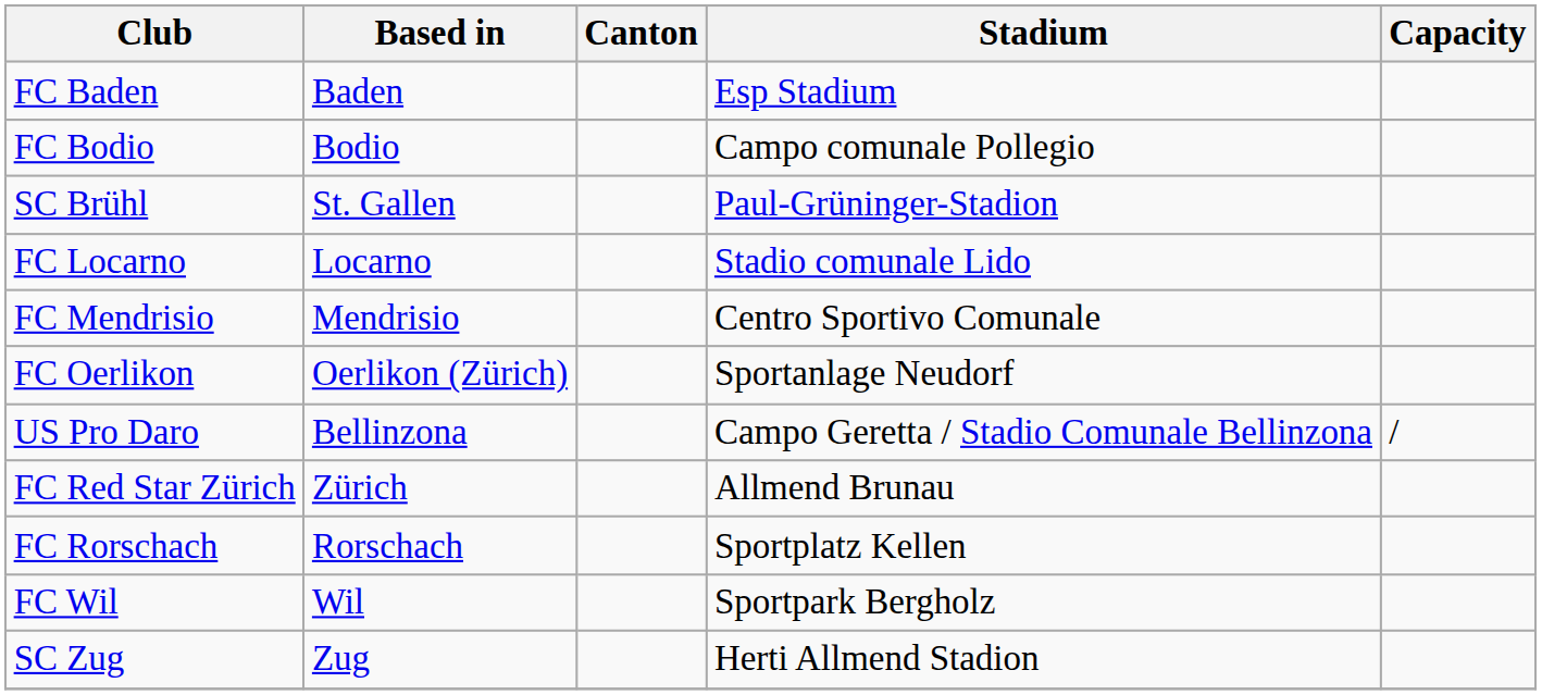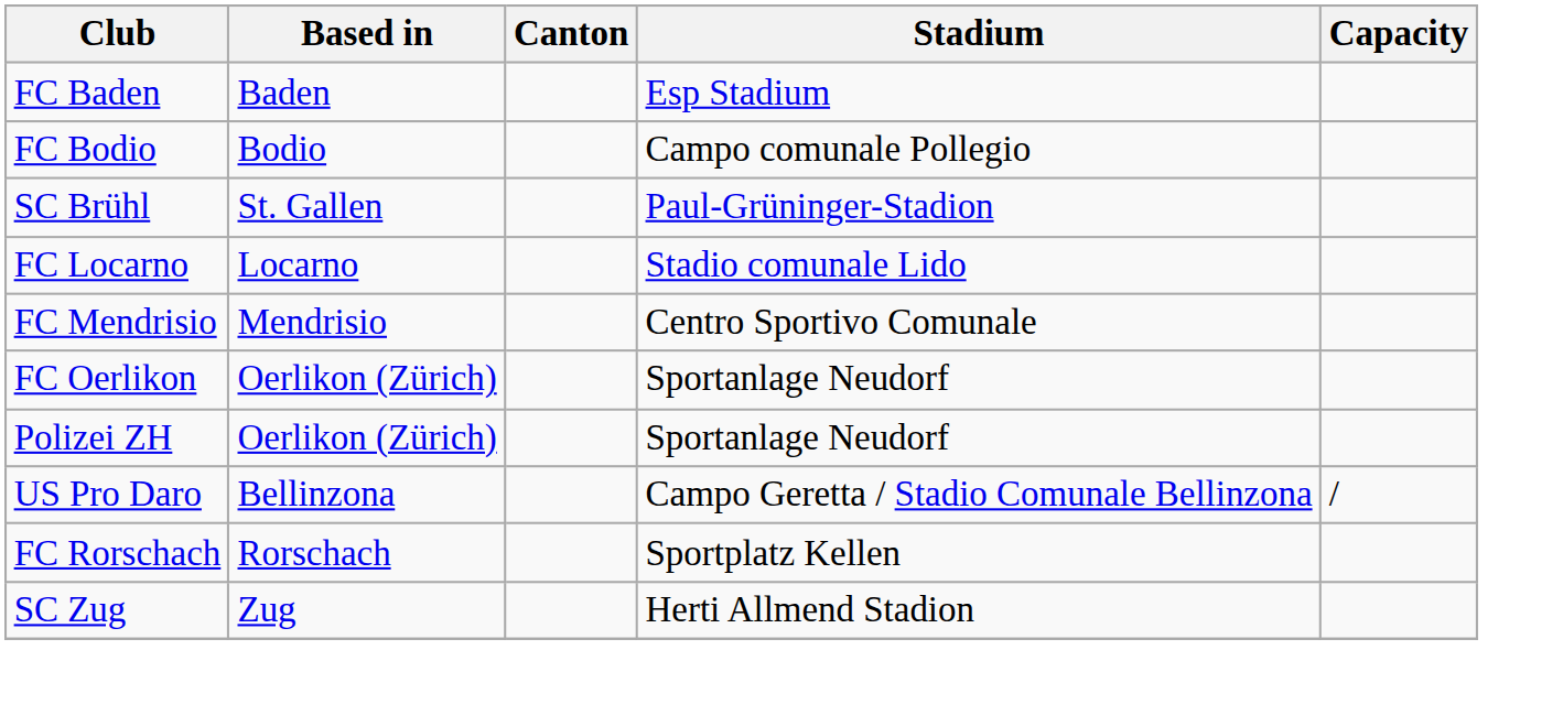 <table class="wikitable">
 <tr>
 <th>Club</th>
 <th>Based in</th>
 <th>Canton</th>
 <th>Stadium</th>
 <th>Capacity</th>
 </tr>
 <tr>
 <td><a href='#'>FC Baden</a></td>
 <td><a href='#'>Baden</a></td>
 <td></td>
 <td><a href='#'>Esp Stadium</a></td>
 <td></td>
 </tr>
 <tr>
 <td><a href='#'>FC Bodio</a></td>
 <td><a href='#'>Bodio</a></td>
 <td></td>
 <td>Campo comunale Pollegio</td>
 <td></td>
 </tr>
 <tr>
 <td><a href='#'>SC Brühl</a></td>
 <td><a href='#'>St. Gallen</a></td>
 <td></td>
 <td><a href='#'>Paul-Grüninger-Stadion</a></td>
 <td></td>
 </tr>
 <tr>
 <td><a href='#'>FC Locarno</a></td>
 <td><a href='#'>Locarno</a></td>
 <td></td>
 <td><a href='#'>Stadio comunale Lido</a></td>
 <td></td>
 </tr>
 <tr>
 <td><a href='#'>FC Mendrisio</a></td>
 <td><a href='#'>Mendrisio</a></td>
 <td></td>
 <td>Centro Sportivo Comunale</td>
 <td></td>
 </tr>
 <tr>
 <td><a href='#'>FC Oerlikon</a></td>
 <td><a href='#'>Oerlikon (Zürich)</a></td>
 <td></td>
 <td>Sportanlage Neudorf</td>
 <td></td>
 </tr>
 <tr>
+<td><a href='#'>Polizei ZH</a></td>
+<td><a href='#'>Oerlikon (Zürich)</a></td>
+<td></td>
+<td>Sportanlage Neudorf</td>
+<td></td>
+</tr>
+<tr>
 <td><a href='#'>US Pro Daro</a></td>
 <td><a href='#'>Bellinzona</a></td>
 <td></td>
 <td>Campo Geretta / <a href='#'>Stadio Comunale Bellinzona</a></td>
 <td> / </td>
 </tr>
 <tr>
-<td><a href='#'>FC Red Star Zürich</a></td>
-<td><a href='#'>Zürich</a></td>
-<td></td>
-<td>Allmend Brunau</td>
-<td></td>
-</tr>
-<tr>
 <td><a href='#'>FC Rorschach</a></td>
 <td><a href='#'>Rorschach</a></td>
 <td></td>
 <td>Sportplatz Kellen</td>
-<td></td>
-</tr>
-<tr>
-<td><a href='#'>FC Wil</a></td>
-<td><a href='#'>Wil</a></td>
-<td></td>
-<td>Sportpark Bergholz</td>
 <td></td>
 </tr>
 <tr>
 <td><a href='#'>SC Zug</a></td>
 <td><a href='#'>Zug</a></td>
 <td></td>
 <td>Herti Allmend Stadion</td>
 <td></td>
 </tr>
 <tr>
 </tr>
 </table>
